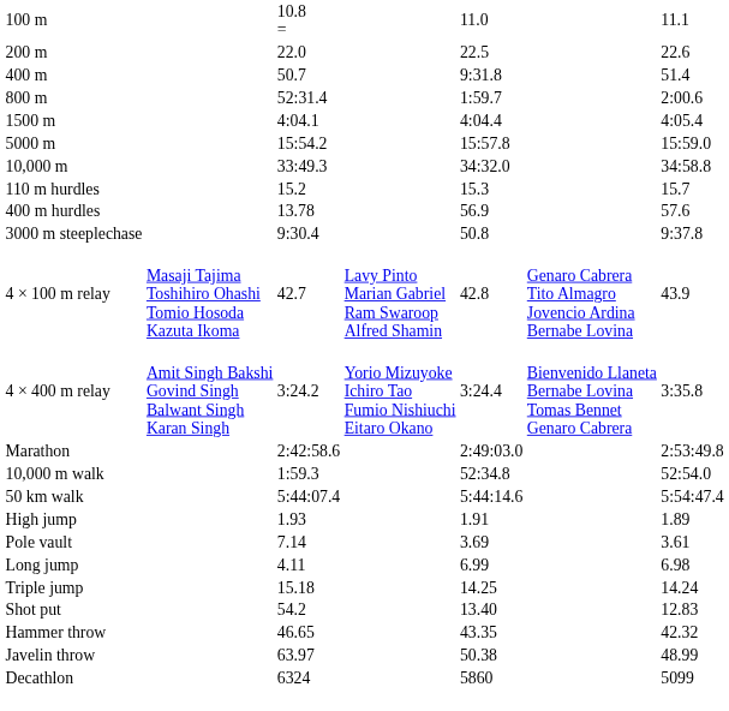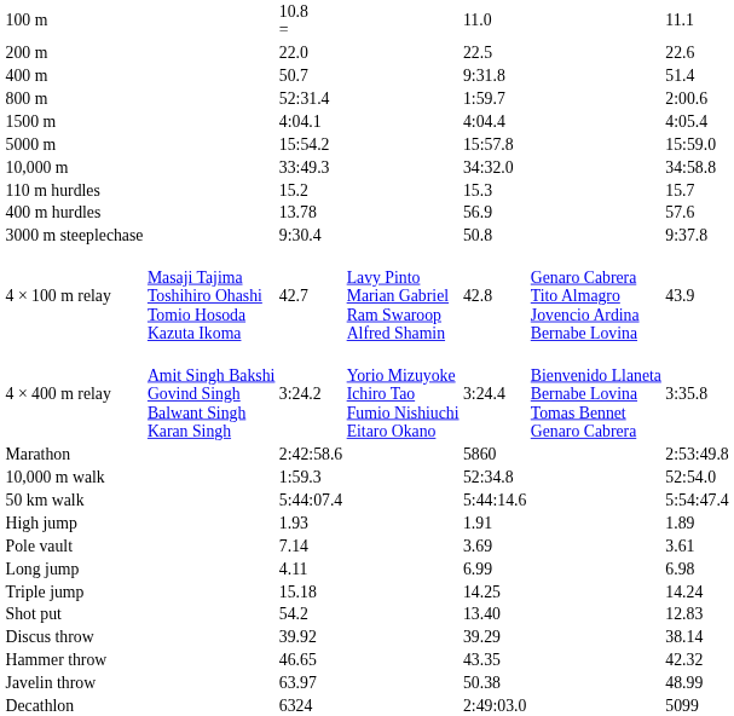 <table>
 <tr>
 <td>100 m<br></td>
 <td></td>
 <td>10.8<br>=</td>
 <td></td>
 <td>11.0</td>
 <td></td>
 <td>11.1</td>
 </tr>
 <tr>
 <td>200 m<br></td>
 <td></td>
 <td>22.0<br></td>
 <td></td>
 <td>22.5</td>
 <td></td>
 <td>22.6</td>
 </tr>
 <tr>
 <td>400 m<br></td>
 <td></td>
 <td>50.7<br></td>
 <td></td>
 <td>9:31.8</td>
 <td></td>
 <td>51.4</td>
 </tr>
 <tr>
 <td>800 m<br></td>
 <td></td>
 <td>52:31.4<br></td>
 <td></td>
 <td>1:59.7</td>
 <td></td>
 <td>2:00.6</td>
 </tr>
 <tr>
 <td>1500 m<br></td>
 <td></td>
 <td>4:04.1<br></td>
 <td></td>
 <td>4:04.4</td>
 <td></td>
 <td>4:05.4</td>
 </tr>
 <tr>
 <td>5000 m<br></td>
 <td></td>
 <td>15:54.2<br></td>
 <td></td>
 <td>15:57.8</td>
 <td></td>
 <td>15:59.0</td>
 </tr>
 <tr>
 <td>10,000 m<br></td>
 <td></td>
 <td>33:49.3<br></td>
 <td></td>
 <td>34:32.0</td>
 <td></td>
 <td>34:58.8</td>
 </tr>
 <tr>
 <td>110 m hurdles<br></td>
 <td></td>
 <td>15.2<br></td>
 <td></td>
 <td>15.3</td>
 <td></td>
 <td>15.7</td>
 </tr>
 <tr>
 <td>400 m hurdles<br></td>
 <td></td>
 <td>13.78<br></td>
 <td></td>
 <td>56.9</td>
 <td></td>
 <td>57.6</td>
 </tr>
 <tr>
 <td>3000 m steeplechase<br></td>
 <td></td>
 <td>9:30.4<br></td>
 <td></td>
 <td>50.8</td>
 <td></td>
 <td>9:37.8</td>
 </tr>
 <tr>
 <td>4 × 100 m relay<br></td>
 <td><br><a href='#'>Masaji Tajima</a><br><a href='#'>Toshihiro Ohashi</a><br><a href='#'>Tomio Hosoda</a><br><a href='#'>Kazuta Ikoma</a></td>
 <td>42.7<br></td>
 <td><br><a href='#'>Lavy Pinto</a><br><a href='#'>Marian Gabriel</a><br><a href='#'>Ram Swaroop</a><br><a href='#'>Alfred Shamin</a></td>
 <td>42.8</td>
 <td><br><a href='#'>Genaro Cabrera</a><br><a href='#'>Tito Almagro</a><br><a href='#'>Jovencio Ardina</a><br><a href='#'>Bernabe Lovina</a></td>
 <td>43.9</td>
 </tr>
 <tr>
 <td>4 × 400 m relay<br></td>
 <td><br><a href='#'>Amit Singh Bakshi</a><br><a href='#'>Govind Singh</a><br><a href='#'>Balwant Singh</a><br><a href='#'>Karan Singh</a></td>
 <td>3:24.2<br></td>
 <td><br><a href='#'>Yorio Mizuyoke</a><br><a href='#'>Ichiro Tao</a><br><a href='#'>Fumio Nishiuchi</a><br><a href='#'>Eitaro Okano</a></td>
 <td>3:24.4</td>
 <td><br><a href='#'>Bienvenido Llaneta</a><br><a href='#'>Bernabe Lovina</a><br><a href='#'>Tomas Bennet</a><br><a href='#'>Genaro Cabrera</a></td>
 <td>3:35.8</td>
 </tr>
 <tr>
 <td>Marathon<br></td>
 <td></td>
 <td>2:42:58.6<br></td>
 <td></td>
-<td>2:49:03.0</td>
+<td>5860</td>
 <td></td>
 <td>2:53:49.8</td>
 </tr>
 <tr>
 <td>10,000 m walk<br></td>
 <td></td>
 <td>1:59.3<br></td>
 <td></td>
 <td>52:34.8</td>
 <td></td>
 <td>52:54.0</td>
 </tr>
 <tr>
 <td>50 km walk<br></td>
 <td></td>
 <td>5:44:07.4<br></td>
 <td></td>
 <td>5:44:14.6</td>
 <td></td>
 <td>5:54:47.4</td>
 </tr>
 <tr>
 <td>High jump<br></td>
 <td></td>
 <td>1.93<br></td>
 <td></td>
 <td>1.91</td>
 <td></td>
 <td>1.89</td>
 </tr>
 <tr>
 <td>Pole vault<br></td>
 <td></td>
 <td>7.14<br></td>
 <td></td>
 <td>3.69</td>
 <td></td>
 <td>3.61</td>
 </tr>
 <tr>
 <td>Long jump<br></td>
 <td></td>
 <td>4.11<br></td>
 <td></td>
 <td>6.99</td>
 <td></td>
 <td>6.98</td>
 </tr>
 <tr>
 <td>Triple jump<br></td>
 <td></td>
 <td>15.18<br></td>
 <td></td>
 <td>14.25</td>
 <td></td>
 <td>14.24</td>
 </tr>
 <tr>
 <td>Shot put<br></td>
 <td></td>
 <td>54.2<br></td>
 <td></td>
 <td>13.40</td>
 <td></td>
 <td>12.83</td>
 </tr>
 <tr>
+<td>Discus throw<br></td>
+<td></td>
+<td>39.92<br></td>
+<td></td>
+<td>39.29</td>
+<td></td>
+<td>38.14</td>
+</tr>
+<tr>
 <td>Hammer throw<br></td>
 <td></td>
 <td>46.65<br></td>
 <td></td>
 <td>43.35</td>
 <td></td>
 <td>42.32</td>
 </tr>
 <tr>
 <td>Javelin throw<br></td>
 <td></td>
 <td>63.97<br></td>
 <td></td>
 <td>50.38</td>
 <td></td>
 <td>48.99</td>
 </tr>
 <tr>
 <td>Decathlon<br></td>
 <td></td>
 <td>6324<br></td>
 <td></td>
-<td>5860</td>
+<td>2:49:03.0</td>
 <td></td>
 <td>5099</td>
 </tr>
 </table>
